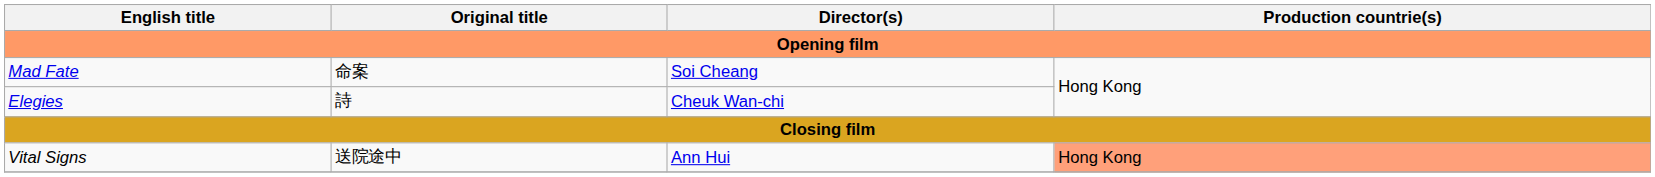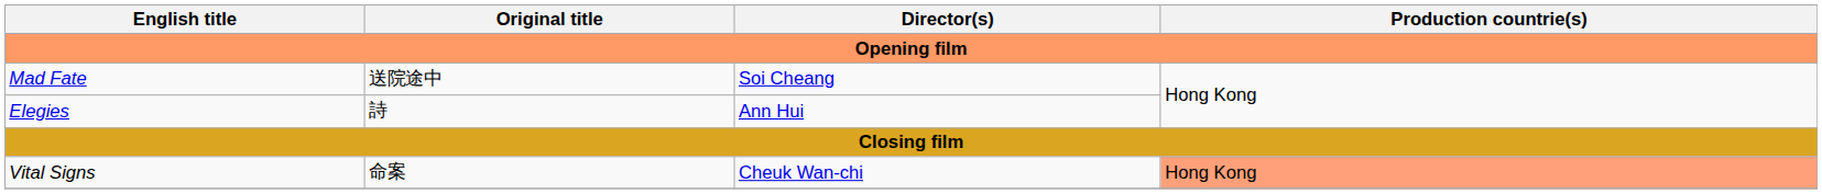 <table class="sortable wikitable" style="width:100%; margin-bottom:4px" cellpadding="5">
 <tr>
 <th scope="col">English title</th>
 <th scope="col">Original title</th>
 <th scope="col">Director(s)</th>
 <th scope="col">Production countrie(s)</th>
 </tr>
 <tr>
 <th colspan="5" style="background:#FF9966"><strong>Opening film</strong></th>
 </tr>
 <tr>
 <td><em><a href='#'>Mad Fate</a></em></td>
-<td>命案</td>
+<td>送院途中</td>
 <td><a href='#'>Soi Cheang</a></td>
 <td rowspan="2">Hong Kong</td>
 </tr>
 <tr>
 <td><em><a href='#'>Elegies</a></em></td>
 <td>詩</td>
-<td><a href='#'>Cheuk Wan-chi</a></td>
+<td><a href='#'>Ann Hui</a></td>
 </tr>
 <tr>
 <th colspan="5" style="background:#DAA520"><strong>Closing film</strong></th>
 </tr>
 <tr>
 <td><em>Vital Signs</em></td>
-<td>送院途中</td>
-<td><a href='#'>Ann Hui</a></td>
+<td>命案</td>
+<td><a href='#'>Cheuk Wan-chi</a></td>
 <td style="background: lightsalmon;">Hong Kong</td>
 </tr>
 <tr>
 </tr>
 </table>
